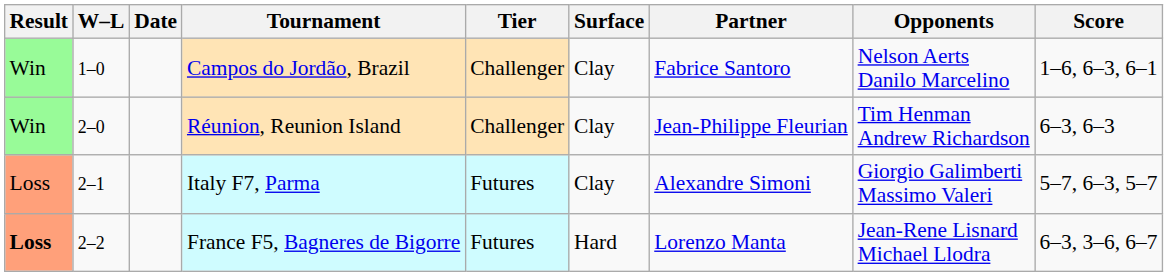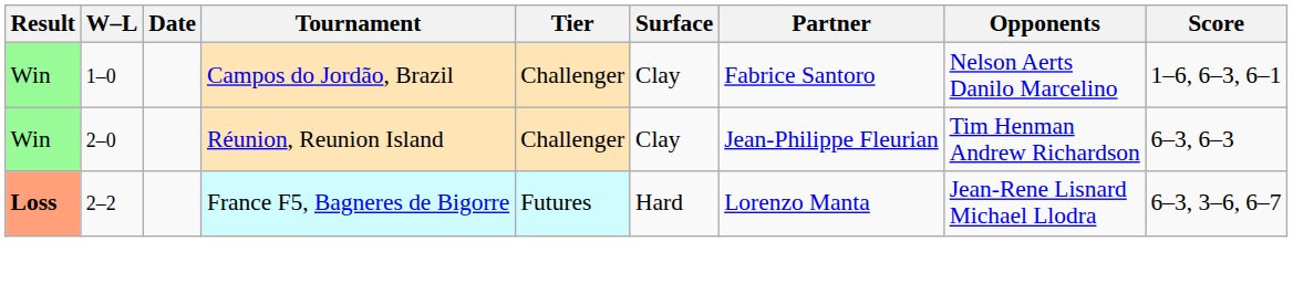 <table class="sortable wikitable">
 <tr>
 <th>Result</th>
 <th class="unsortable">W–L</th>
 <th>Date</th>
 <th>Tournament</th>
 <th>Tier</th>
 <th>Surface</th>
 <th>Partner</th>
 <th>Opponents</th>
 <th class="unsortable">Score</th>
 </tr>
 <tr>
 <td style="background:#98fb98;">Win</td>
 <td><small>1–0</small></td>
 <td></td>
 <td style="background:moccasin;"><a href='#'>Campos do Jordão</a>, Brazil</td>
 <td style="background:moccasin;">Challenger</td>
 <td>Clay</td>
 <td> <a href='#'>Fabrice Santoro</a></td>
 <td> <a href='#'>Nelson Aerts</a> <br>  <a href='#'>Danilo Marcelino</a></td>
 <td>1–6, 6–3, 6–1</td>
 </tr>
 <tr>
 <td style="background:#98fb98;">Win</td>
 <td><small>2–0</small></td>
 <td></td>
 <td style="background:moccasin;"><a href='#'>Réunion</a>, Reunion Island</td>
 <td style="background:moccasin;">Challenger</td>
 <td>Clay</td>
 <td> <a href='#'>Jean-Philippe Fleurian</a></td>
 <td> <a href='#'>Tim Henman</a> <br>  <a href='#'>Andrew Richardson</a></td>
 <td>6–3, 6–3</td>
 </tr>
 <tr>
-<td style="background:#ffa07a;">Loss</td>
-<td><small>2–1</small></td>
-<td></td>
-<td style="background:#cffcff;">Italy F7, <a href='#'>Parma</a></td>
-<td style="background:#cffcff;">Futures</td>
-<td>Clay</td>
-<td> <a href='#'>Alexandre Simoni</a></td>
-<td> <a href='#'>Giorgio Galimberti</a> <br>  <a href='#'>Massimo Valeri</a></td>
-<td>5–7, 6–3, 5–7</td>
-</tr>
-<tr>
 <td style="background:#ffa07a;"><strong>Loss</strong></td>
 <td><small>2–2</small></td>
 <td></td>
 <td style="background:#cffcff;">France F5, <a href='#'>Bagneres de Bigorre</a></td>
 <td style="background:#cffcff;">Futures</td>
 <td>Hard</td>
 <td> <a href='#'>Lorenzo Manta</a></td>
 <td> <a href='#'>Jean-Rene Lisnard</a> <br>  <a href='#'>Michael Llodra</a></td>
 <td>6–3, 3–6, 6–7</td>
 </tr>
 </table>
